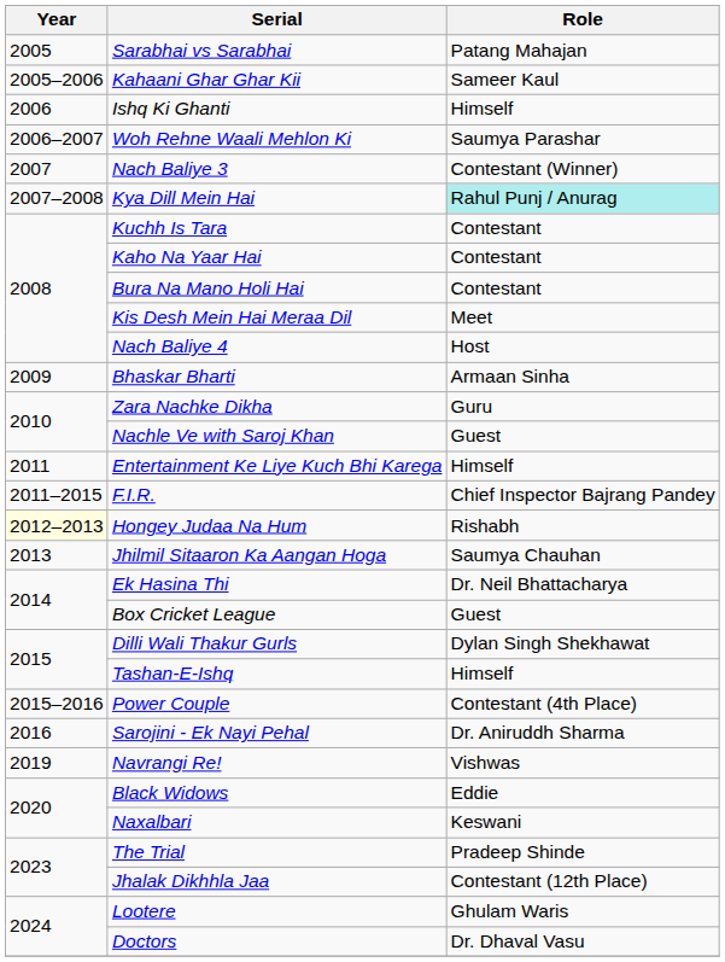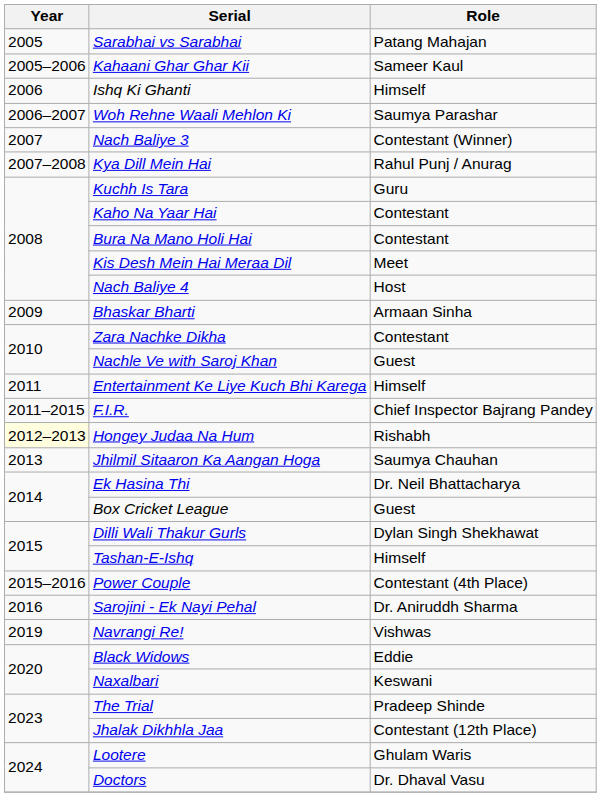 <table class="wikitable sortable">
 <tr>
 <th>Year</th>
 <th>Serial</th>
 <th>Role</th>
 </tr>
 <tr>
 <td>2005</td>
 <td><em><a href='#'>Sarabhai vs Sarabhai</a></em></td>
 <td>Patang Mahajan</td>
 </tr>
 <tr>
 <td>2005–2006</td>
 <td><em><a href='#'>Kahaani Ghar Ghar Kii</a></em></td>
 <td>Sameer Kaul</td>
 </tr>
 <tr>
 <td>2006</td>
 <td><em>Ishq Ki Ghanti</em></td>
 <td>Himself</td>
 </tr>
 <tr>
 <td>2006–2007</td>
 <td><em><a href='#'>Woh Rehne Waali Mehlon Ki</a></em></td>
 <td>Saumya Parashar</td>
 </tr>
 <tr>
 <td>2007</td>
 <td><em><a href='#'>Nach Baliye 3</a></em></td>
 <td>Contestant (Winner)</td>
 </tr>
 <tr>
 <td>2007–2008</td>
 <td><em><a href='#'>Kya Dill Mein Hai</a></em></td>
-<td style="background: paleturquoise;">Rahul Punj / Anurag</td>
+<td>Rahul Punj / Anurag</td>
 </tr>
 <tr>
 <td rowspan="5">2008</td>
 <td><em><a href='#'>Kuchh Is Tara</a></em></td>
-<td>Contestant</td>
+<td>Guru</td>
 </tr>
 <tr>
 <td><em><a href='#'>Kaho Na Yaar Hai</a></em></td>
 <td>Contestant</td>
 </tr>
 <tr>
 <td><em><a href='#'>Bura Na Mano Holi Hai</a></em></td>
 <td>Contestant</td>
 </tr>
 <tr>
 <td><em><a href='#'>Kis Desh Mein Hai Meraa Dil</a></em></td>
 <td>Meet</td>
 </tr>
 <tr>
 <td><em><a href='#'>Nach Baliye 4</a></em></td>
 <td>Host</td>
 </tr>
 <tr>
 <td>2009</td>
 <td><em><a href='#'>Bhaskar Bharti</a></em></td>
 <td>Armaan Sinha</td>
 </tr>
 <tr>
 <td rowspan="2">2010</td>
 <td><em><a href='#'>Zara Nachke Dikha</a></em></td>
-<td>Guru</td>
+<td>Contestant</td>
 </tr>
 <tr>
 <td><em><a href='#'>Nachle Ve with Saroj Khan</a></em></td>
 <td>Guest</td>
 </tr>
 <tr>
 <td>2011</td>
 <td><em><a href='#'>Entertainment Ke Liye Kuch Bhi Karega</a></em></td>
 <td>Himself</td>
 </tr>
 <tr>
 <td>2011–2015</td>
 <td><em><a href='#'>F.I.R.</a></em></td>
 <td>Chief Inspector Bajrang Pandey</td>
 </tr>
 <tr>
 <td style="background: lightyellow;">2012–2013</td>
 <td><em><a href='#'>Hongey Judaa Na Hum</a></em></td>
 <td>Rishabh</td>
 </tr>
 <tr>
 <td>2013</td>
 <td><em><a href='#'>Jhilmil Sitaaron Ka Aangan Hoga</a></em></td>
 <td>Saumya Chauhan</td>
 </tr>
 <tr>
 <td rowspan="2">2014</td>
 <td><em><a href='#'>Ek Hasina Thi</a></em></td>
 <td>Dr. Neil Bhattacharya</td>
 </tr>
 <tr>
 <td><em>Box Cricket League</em></td>
 <td>Guest</td>
 </tr>
 <tr>
 <td rowspan="2">2015</td>
 <td><em><a href='#'>Dilli Wali Thakur Gurls</a></em></td>
 <td>Dylan Singh Shekhawat</td>
 </tr>
 <tr>
 <td><em><a href='#'>Tashan-E-Ishq</a></em></td>
 <td>Himself</td>
 </tr>
 <tr>
 <td>2015–2016</td>
 <td><em><a href='#'>Power Couple</a></em></td>
 <td>Contestant (4th Place)</td>
 </tr>
 <tr>
 <td>2016</td>
 <td><em><a href='#'>Sarojini - Ek Nayi Pehal</a></em></td>
 <td>Dr. Aniruddh Sharma</td>
 </tr>
 <tr>
 <td>2019</td>
 <td><em><a href='#'>Navrangi Re!</a></em></td>
 <td>Vishwas</td>
 </tr>
 <tr>
 <td rowspan="2">2020</td>
 <td><em><a href='#'>Black Widows</a></em></td>
 <td>Eddie</td>
 </tr>
 <tr>
 <td><em><a href='#'>Naxalbari</a></em></td>
 <td>Keswani</td>
 </tr>
 <tr>
 <td rowspan="2">2023</td>
 <td><em><a href='#'>The Trial</a></em></td>
 <td>Pradeep Shinde</td>
 </tr>
 <tr>
 <td><em><a href='#'>Jhalak Dikhhla Jaa</a></em></td>
 <td>Contestant (12th Place)</td>
 </tr>
 <tr>
 <td rowspan="2">2024</td>
 <td><em><a href='#'>Lootere</a></em></td>
 <td>Ghulam Waris</td>
 </tr>
 <tr>
 <td><em><a href='#'>Doctors</a></em></td>
 <td>Dr. Dhaval Vasu</td>
 </tr>
 <tr>
 </tr>
 </table>
